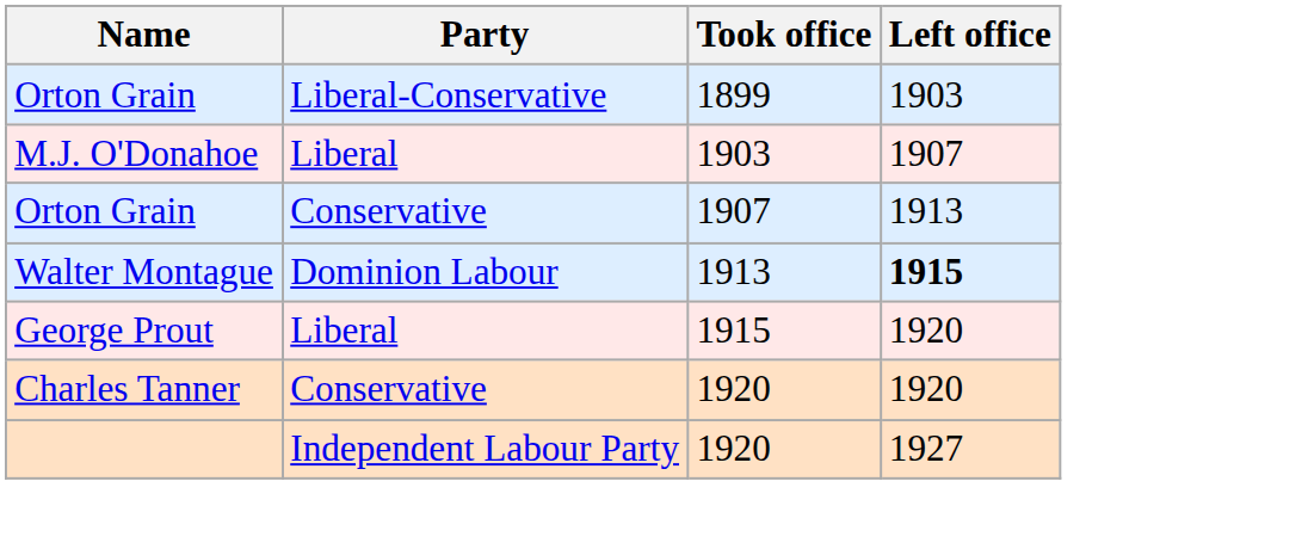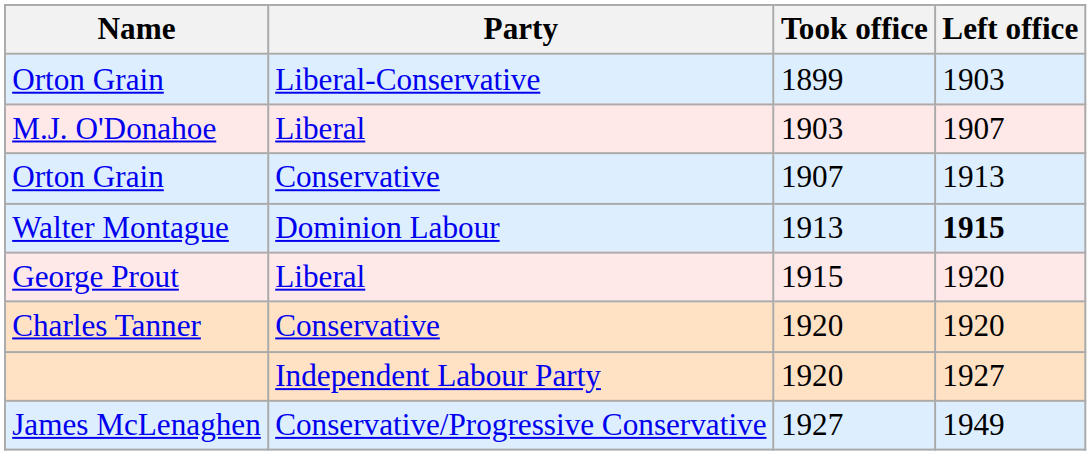 <table class="wikitable">
 <tr>
 <th>Name</th>
 <th>Party</th>
 <th>Took office</th>
 <th>Left office</th>
 </tr>
 <tr bgcolor=#DDEEFF>
 <td><a href='#'>Orton Grain</a></td>
 <td><a href='#'>Liberal-Conservative</a></td>
 <td>1899</td>
 <td>1903</td>
 </tr>
 <tr bgcolor=#FFE8E8>
 <td><a href='#'>M.J. O'Donahoe</a></td>
 <td><a href='#'>Liberal</a></td>
 <td>1903</td>
 <td>1907</td>
 </tr>
 <tr bgcolor=#DDEEFF>
 <td><a href='#'>Orton Grain</a></td>
 <td><a href='#'>Conservative</a></td>
 <td>1907</td>
 <td>1913</td>
 </tr>
 <tr bgcolor=#DDEEFF>
 <td><a href='#'>Walter Montague</a></td>
 <td><a href='#'>Dominion Labour</a></td>
 <td>1913</td>
 <td><strong>1915</strong></td>
 </tr>
 <tr bgcolor=#FFE8E8>
 <td><a href='#'>George Prout</a></td>
 <td><a href='#'>Liberal</a></td>
 <td>1915</td>
 <td>1920</td>
 </tr>
 <tr bgcolor=#FFE1C4>
 <td><a href='#'>Charles Tanner</a></td>
 <td><a href='#'>Conservative</a></td>
 <td>1920</td>
 <td>1920</td>
 </tr>
 <tr bgcolor=#FFE1C4>
 <td></td>
 <td><a href='#'>Independent Labour Party</a></td>
 <td>1920</td>
 <td>1927</td>
 </tr>
+<tr bgcolor=#DDEEFF>
+<td><a href='#'>James McLenaghen</a></td>
+<td><a href='#'>Conservative/Progressive Conservative</a></td>
+<td>1927</td>
+<td>1949</td>
+</tr>
 </table>
